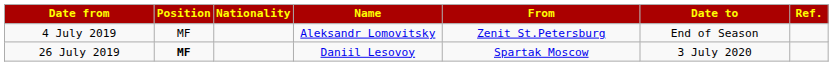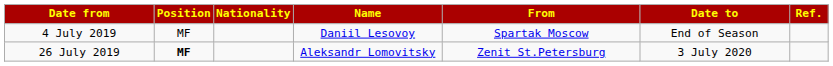 <table class="wikitable" style="text-align:center; font-size:90%; ">
 <tr>
 <th style="background:#AA0000; color:yellow; width:150px;">Date from</th>
 <th style="background:#AA0000; color:yellow; width:55px;">Position</th>
 <th style="background:#AA0000; color:yellow; width:55px;">Nationality</th>
 <th style="background:#AA0000; color:yellow; width:150px;">Name</th>
 <th style="background:#AA0000; color:yellow; width:200px;">From</th>
 <th style="background:#AA0000; color:yellow; width:150px;">Date to</th>
 <th style="background:#AA0000; color:yellow; width:35px;">Ref.</th>
 </tr>
 <tr>
 <td>4 July 2019</td>
 <td>MF</td>
 <td></td>
-<td><a href='#'>Aleksandr Lomovitsky</a></td>
-<td><a href='#'>Zenit St.Petersburg</a></td>
+<td><a href='#'>Daniil Lesovoy</a></td>
+<td><a href='#'>Spartak Moscow</a></td>
 <td>End of Season</td>
 <td></td>
 </tr>
 <tr>
 <td>26 July 2019</td>
 <td><strong>MF</strong></td>
 <td></td>
-<td><a href='#'>Daniil Lesovoy</a></td>
-<td><a href='#'>Spartak Moscow</a></td>
+<td><a href='#'>Aleksandr Lomovitsky</a></td>
+<td><a href='#'>Zenit St.Petersburg</a></td>
 <td>3 July 2020</td>
 <td></td>
 </tr>
 </table>
